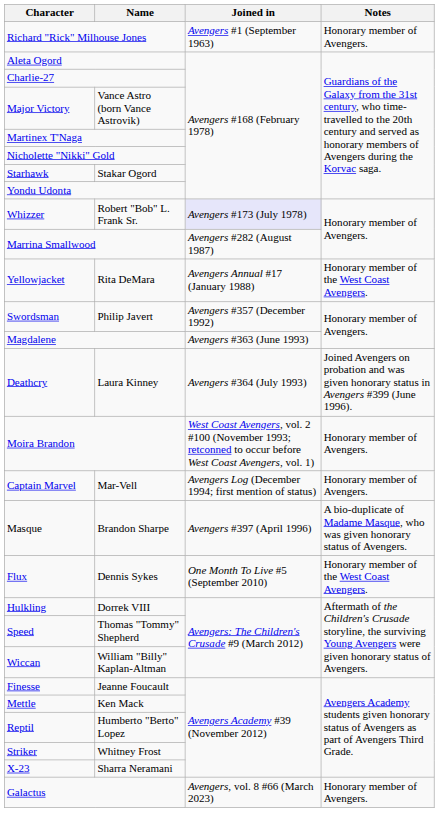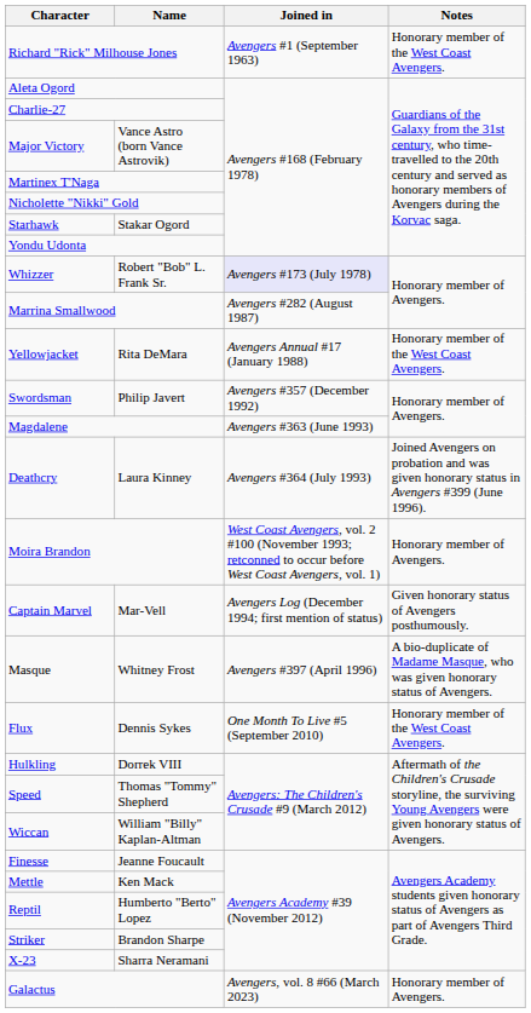 <table class="wikitable sortable" style="width:100%;">
 <tr>
 <th style="width:20%;">Character</th>
 <th style="width:20%;">Name</th>
 <th style="width:30%;">Joined in</th>
 <th style="width:25%;">Notes</th>
 </tr>
 <tr>
 <td colspan=2><a href='#'>Richard "Rick" Milhouse Jones</a></td>
 <td><em><a href='#'>Avengers</a></em> #1 (September 1963)</td>
-<td>Honorary member of Avengers.</td>
+<td>Honorary member of the <a href='#'>West Coast Avengers</a>.</td>
 </tr>
 <tr>
 <td colspan=2><a href='#'>Aleta Ogord</a></td>
 <td rowspan=7><em>Avengers</em> #168 (February 1978)</td>
 <td rowspan=7><a href='#'>Guardians of the Galaxy from the 31st century</a>, who time-travelled to the 20th century and served as honorary members of Avengers during the <a href='#'>Korvac</a> saga.</td>
 </tr>
 <tr>
 <td colspan=2><a href='#'>Charlie-27</a></td>
 </tr>
 <tr>
 <td><a href='#'>Major Victory</a></td>
 <td>Vance Astro<br>(born Vance Astrovik)</td>
 </tr>
 <tr>
 <td colspan=2><a href='#'>Martinex T'Naga</a></td>
 </tr>
 <tr>
 <td colspan=2><a href='#'>Nicholette "Nikki" Gold</a></td>
 </tr>
 <tr>
 <td><a href='#'>Starhawk</a></td>
 <td>Stakar Ogord</td>
 </tr>
 <tr>
 <td colspan=2><a href='#'>Yondu Udonta</a></td>
 </tr>
 <tr>
 <td><a href='#'>Whizzer</a></td>
 <td>Robert "Bob" L. Frank Sr.</td>
 <td style="background: lavender;"><em>Avengers</em> #173 (July 1978)</td>
 <td rowspan=2>Honorary member of Avengers.</td>
 </tr>
 <tr>
 <td colspan=2><a href='#'>Marrina Smallwood</a></td>
 <td><em>Avengers</em> #282 (August 1987)</td>
 </tr>
 <tr>
 <td><a href='#'>Yellowjacket</a></td>
 <td>Rita DeMara</td>
 <td><em>Avengers Annual</em> #17 (January 1988)</td>
 <td>Honorary member of the <a href='#'>West Coast Avengers</a>.</td>
 </tr>
 <tr>
 <td><a href='#'>Swordsman</a></td>
 <td>Philip Javert</td>
 <td><em>Avengers</em> #357 (December 1992)</td>
 <td rowspan=2>Honorary member of Avengers.</td>
 </tr>
 <tr>
 <td colspan=2><a href='#'>Magdalene</a></td>
 <td><em>Avengers</em> #363 (June 1993)</td>
 </tr>
 <tr>
 <td><a href='#'>Deathcry</a></td>
 <td>Laura Kinney</td>
 <td><em>Avengers</em> #364 (July 1993)</td>
 <td>Joined Avengers on probation and was given honorary status in <em>Avengers</em> #399 (June 1996).</td>
 </tr>
 <tr>
 <td colspan=2><a href='#'>Moira Brandon</a></td>
 <td><em><a href='#'>West Coast Avengers</a></em>, vol. 2 #100 (November 1993; <a href='#'>retconned</a> to occur before <em>West Coast Avengers</em>, vol. 1)</td>
 <td>Honorary member of Avengers.</td>
 </tr>
 <tr>
 <td><a href='#'>Captain Marvel</a></td>
 <td>Mar-Vell</td>
 <td><em>Avengers Log</em> (December 1994; first mention of status)</td>
-<td>Honorary member of Avengers.</td>
+<td>Given honorary status of Avengers posthumously.</td>
 </tr>
 <tr>
 <td>Masque</td>
-<td>Brandon Sharpe</td>
+<td>Whitney Frost</td>
 <td><em>Avengers</em> #397 (April 1996)</td>
 <td>A bio-duplicate of <a href='#'>Madame Masque</a>, who was given honorary status of Avengers.</td>
 </tr>
 <tr>
 <td><a href='#'>Flux</a></td>
 <td>Dennis Sykes</td>
 <td><em>One Month To Live</em> #5<br>(September 2010)</td>
 <td>Honorary member of the <a href='#'>West Coast Avengers</a>.</td>
 </tr>
 <tr>
 <td><a href='#'>Hulkling</a></td>
 <td>Dorrek VIII</td>
 <td rowspan=3><em><a href='#'>Avengers: The Children's Crusade</a></em> #9 (March 2012)</td>
 <td rowspan=3>Aftermath of <em>the Children's Crusade</em> storyline, the surviving <a href='#'>Young Avengers</a> were given honorary status of Avengers.</td>
 </tr>
 <tr>
 <td><a href='#'>Speed</a></td>
 <td>Thomas "Tommy" Shepherd</td>
 </tr>
 <tr>
 <td><a href='#'>Wiccan</a></td>
 <td>William "Billy" Kaplan-Altman</td>
 </tr>
 <tr>
 <td><a href='#'>Finesse</a></td>
 <td>Jeanne Foucault</td>
 <td rowspan=5><em><a href='#'>Avengers Academy</a></em> #39 (November 2012)</td>
 <td rowspan=5><a href='#'>Avengers Academy</a> students given honorary status of Avengers as part of Avengers Third Grade.</td>
 </tr>
 <tr>
 <td><a href='#'>Mettle</a></td>
 <td>Ken Mack</td>
 </tr>
 <tr>
 <td><a href='#'>Reptil</a></td>
 <td>Humberto "Berto" Lopez</td>
 </tr>
 <tr>
 <td><a href='#'>Striker</a></td>
-<td>Whitney Frost</td>
+<td>Brandon Sharpe</td>
 </tr>
 <tr>
 <td><a href='#'>X-23</a></td>
 <td>Sharra Neramani</td>
 </tr>
 <tr>
 <td colspan=2><a href='#'>Galactus</a></td>
 <td><em>Avengers</em>, vol. 8 #66 (March 2023)</td>
 <td>Honorary member of Avengers.</td>
 </tr>
 </table>
